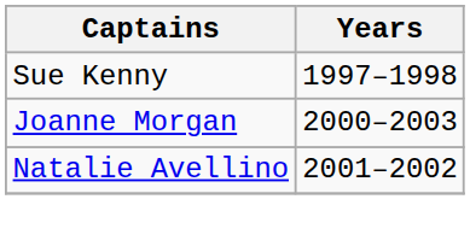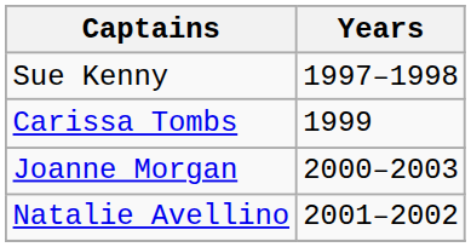 <table class="wikitable collapsible">
 <tr>
 <th>Captains</th>
 <th>Years</th>
 </tr>
 <tr>
 <td>Sue Kenny</td>
 <td>1997–1998</td>
+</tr>
+<tr>
+<td><a href='#'>Carissa Tombs</a></td>
+<td>1999</td>
 </tr>
 <tr>
 <td><a href='#'>Joanne Morgan</a></td>
 <td>2000–2003 <em></em></td>
 </tr>
 <tr>
 <td><a href='#'>Natalie Avellino</a></td>
 <td>2001–2002 <em></em></td>
 </tr>
 <tr>
 </tr>
 </table>
